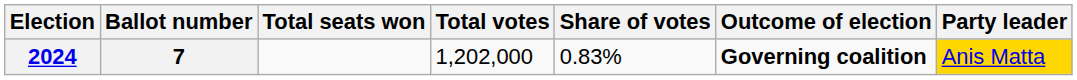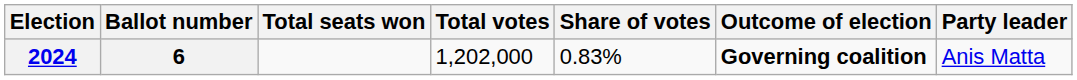 <table class="wikitable">
 <tr>
 <th>Election</th>
 <th>Ballot number</th>
 <th>Total seats won</th>
 <th>Total votes</th>
 <th>Share of votes</th>
 <th>Outcome of election</th>
 <th>Party leader</th>
 </tr>
 <tr>
 <th><a href='#'>2024</a></th>
-<th>7</th>
+<th>6</th>
 <td></td>
 <td>1,202,000</td>
 <td>0.83%</td>
 <td><strong>Governing coalition</strong></td>
-<td style="background: gold;"><a href='#'>Anis Matta</a></td>
+<td><a href='#'>Anis Matta</a></td>
 </tr>
 </table>
